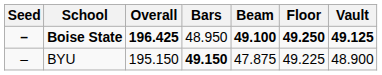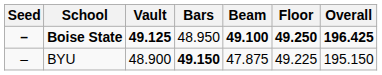 <table class="wikitable" style="white-space:nowrap; font-size:95%; text-align:center">
 <tr>
 <th>Seed</th>
 <th>School</th>
-<th>Overall</th>
+<th>Vault</th>
 <th>Bars</th>
 <th>Beam</th>
 <th>Floor</th>
-<th>Vault</th>
+<th>Overall</th>
 </tr>
 <tr>
 <td><strong>–</strong></td>
 <td align=left><strong>Boise State</strong></td>
-<td><strong>196.425</strong></td>
+<td><strong>49.125</strong></td>
 <td>48.950</td>
 <td><strong>49.100</strong></td>
 <td><strong>49.250</strong></td>
-<td><strong>49.125</strong></td>
+<td><strong>196.425</strong></td>
 </tr>
 <tr>
 <td>–</td>
 <td align=left>BYU</td>
-<td>195.150</td>
+<td>48.900</td>
 <td><strong>49.150</strong></td>
 <td>47.875</td>
 <td>49.225</td>
-<td>48.900</td>
+<td>195.150</td>
 </tr>
 </table>
